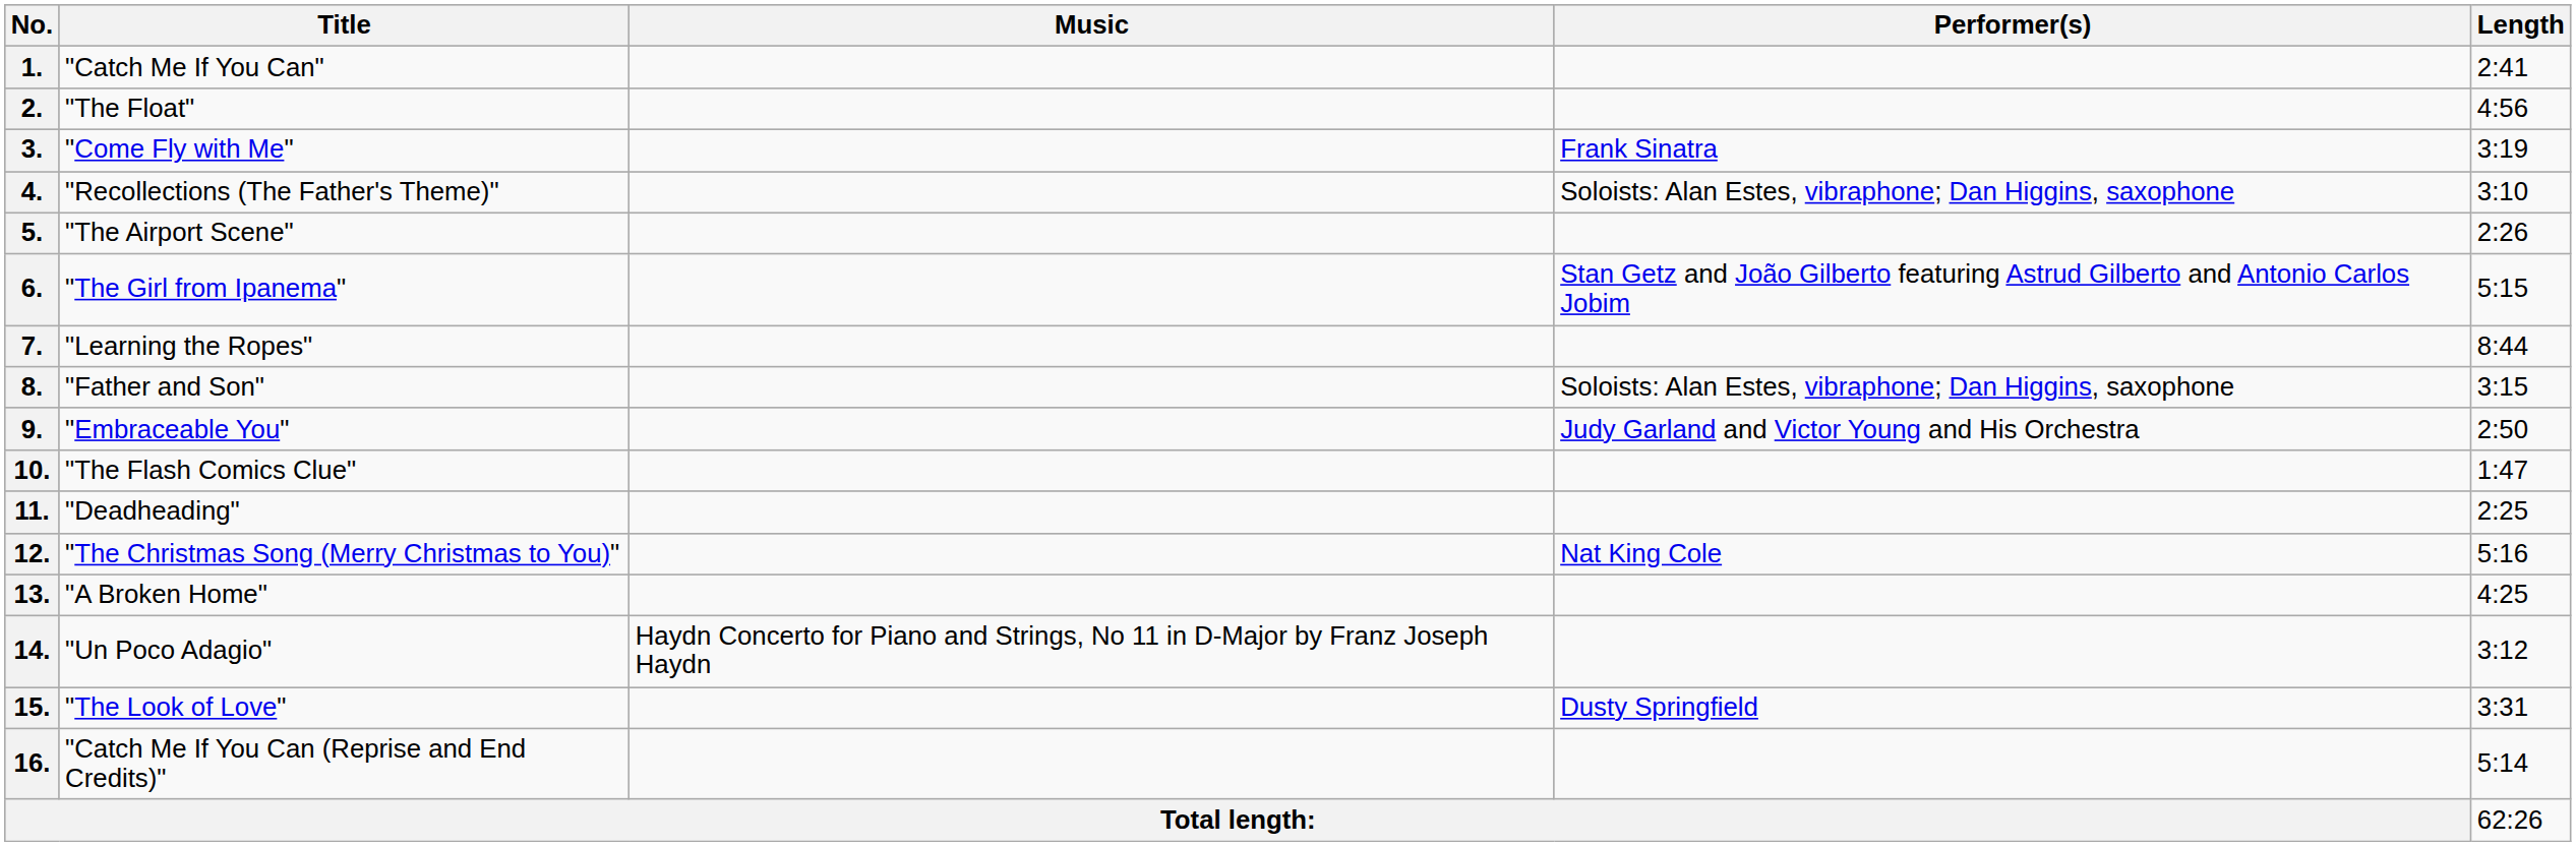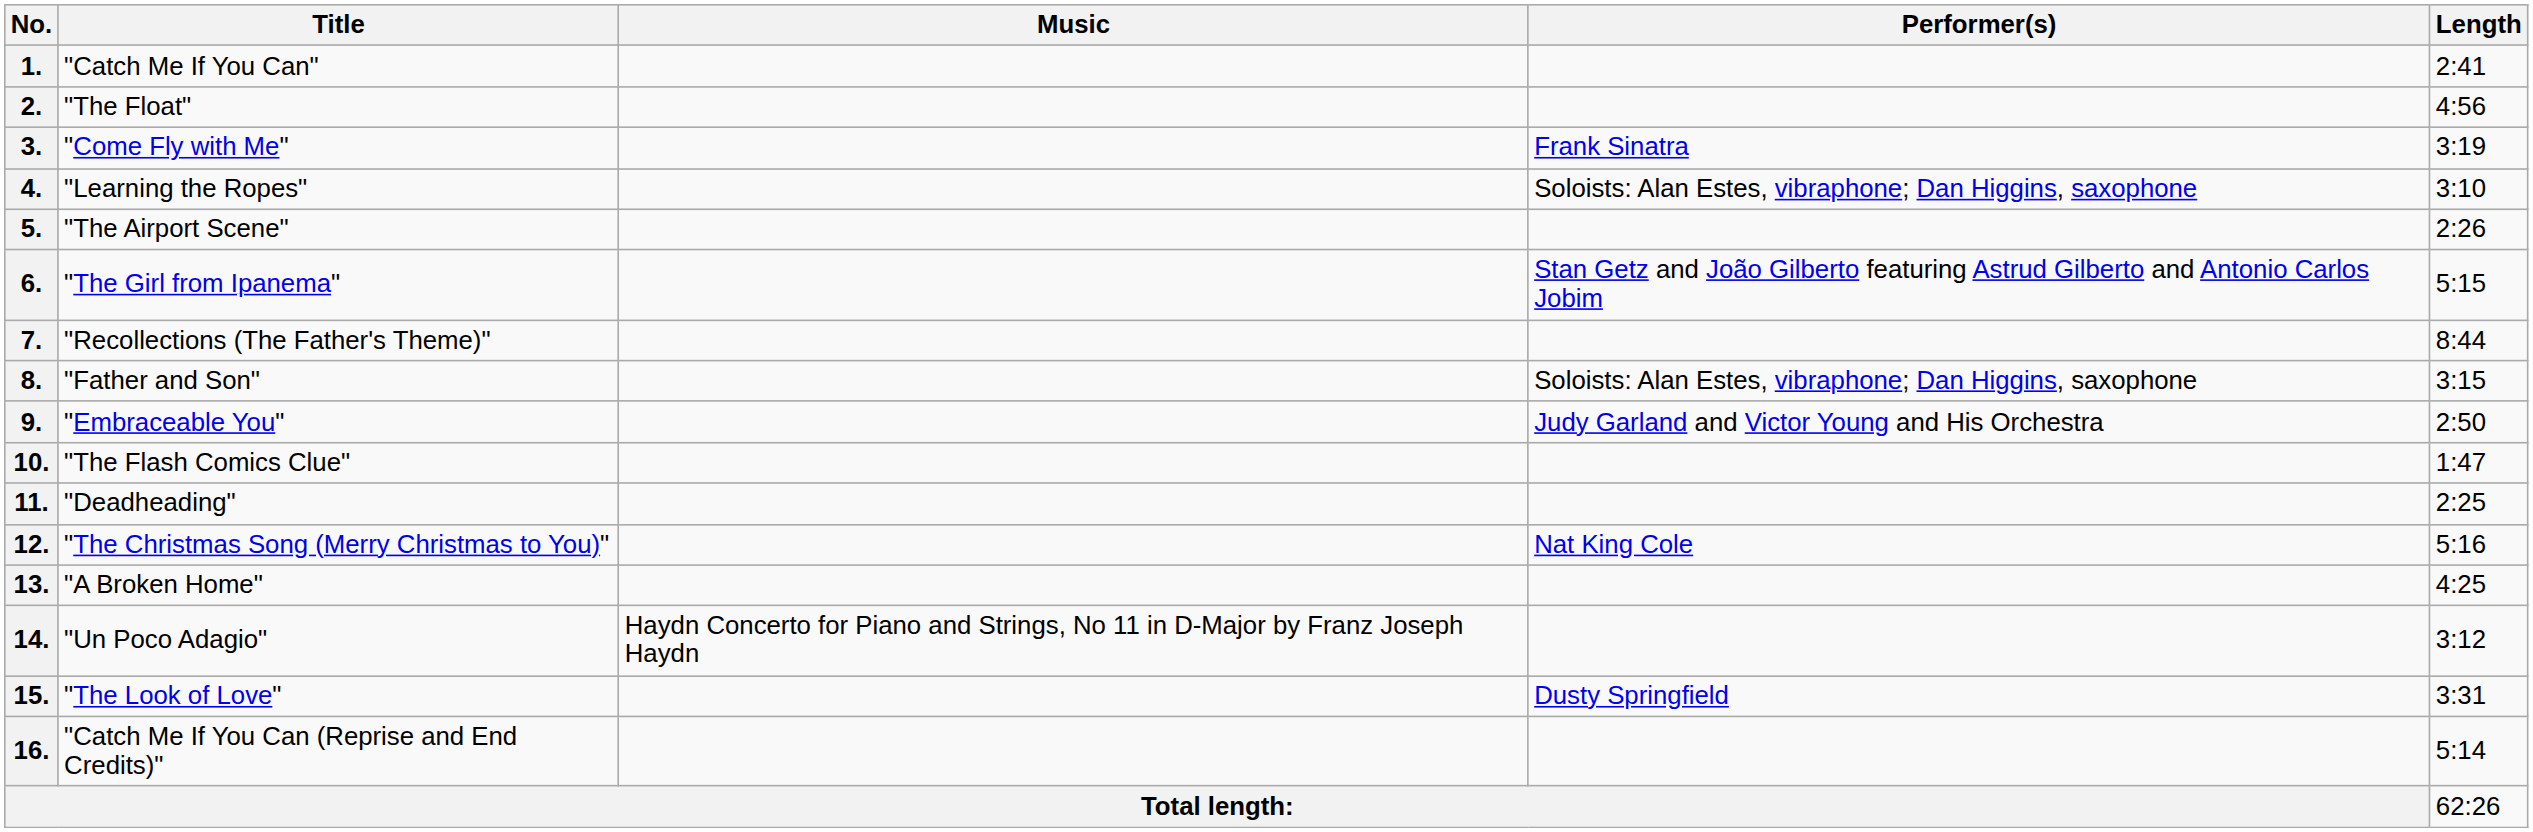 <table class="wikitable">
 <tr>
 <th><abbr>No.</abbr></th>
 <th>Title</th>
 <th>Music</th>
 <th>Performer(s)</th>
 <th>Length</th>
 </tr>
 <tr>
 <th>1.</th>
 <td>"Catch Me If You Can"</td>
 <td></td>
 <td></td>
 <td>2:41</td>
 </tr>
 <tr>
 <th>2.</th>
 <td>"The Float"</td>
 <td></td>
 <td></td>
 <td>4:56</td>
 </tr>
 <tr>
 <th>3.</th>
 <td>"<a href='#'>Come Fly with Me</a>"</td>
 <td></td>
 <td><a href='#'>Frank Sinatra</a></td>
 <td>3:19</td>
 </tr>
 <tr>
 <th>4.</th>
-<td>"Recollections (The Father's Theme)"</td>
+<td>"Learning the Ropes"</td>
 <td></td>
 <td>Soloists: Alan Estes, <a href='#'>vibraphone</a>; <a href='#'>Dan Higgins</a>, <a href='#'>saxophone</a></td>
 <td>3:10</td>
 </tr>
 <tr>
 <th>5.</th>
 <td>"The Airport Scene"</td>
 <td></td>
 <td></td>
 <td>2:26</td>
 </tr>
 <tr>
 <th>6.</th>
 <td>"<a href='#'>The Girl from Ipanema</a>"</td>
 <td></td>
 <td><a href='#'>Stan Getz</a> and <a href='#'>João Gilberto</a> featuring <a href='#'>Astrud Gilberto</a> and <a href='#'>Antonio Carlos Jobim</a></td>
 <td>5:15</td>
 </tr>
 <tr>
 <th>7.</th>
-<td>"Learning the Ropes"</td>
+<td>"Recollections (The Father's Theme)"</td>
 <td></td>
 <td></td>
 <td>8:44</td>
 </tr>
 <tr>
 <th>8.</th>
 <td>"Father and Son"</td>
 <td></td>
 <td>Soloists: Alan Estes, <a href='#'>vibraphone</a>; <a href='#'>Dan Higgins</a>, saxophone</td>
 <td>3:15</td>
 </tr>
 <tr>
 <th>9.</th>
 <td>"<a href='#'>Embraceable You</a>"</td>
 <td></td>
 <td><a href='#'>Judy Garland</a> and <a href='#'>Victor Young</a> and His Orchestra</td>
 <td>2:50</td>
 </tr>
 <tr>
 <th>10.</th>
 <td>"The Flash Comics Clue"</td>
 <td></td>
 <td></td>
 <td>1:47</td>
 </tr>
 <tr>
 <th>11.</th>
 <td>"Deadheading"</td>
 <td></td>
 <td></td>
 <td>2:25</td>
 </tr>
 <tr>
 <th>12.</th>
 <td>"<a href='#'>The Christmas Song (Merry Christmas to You)</a>"</td>
 <td></td>
 <td><a href='#'>Nat King Cole</a></td>
 <td>5:16</td>
 </tr>
 <tr>
 <th>13.</th>
 <td>"A Broken Home"</td>
 <td></td>
 <td></td>
 <td>4:25</td>
 </tr>
 <tr>
 <th>14.</th>
 <td>"Un Poco Adagio"</td>
 <td>Haydn Concerto for Piano and Strings, No 11 in D-Major by Franz Joseph Haydn</td>
 <td></td>
 <td>3:12</td>
 </tr>
 <tr>
 <th>15.</th>
 <td>"<a href='#'>The Look of Love</a>"</td>
 <td></td>
 <td><a href='#'>Dusty Springfield</a></td>
 <td>3:31</td>
 </tr>
 <tr>
 <th>16.</th>
 <td>"Catch Me If You Can (Reprise and End Credits)"</td>
 <td></td>
 <td></td>
 <td>5:14</td>
 </tr>
 <tr>
 <th colspan="4">Total length:</th>
 <td>62:26</td>
 </tr>
 </table>
